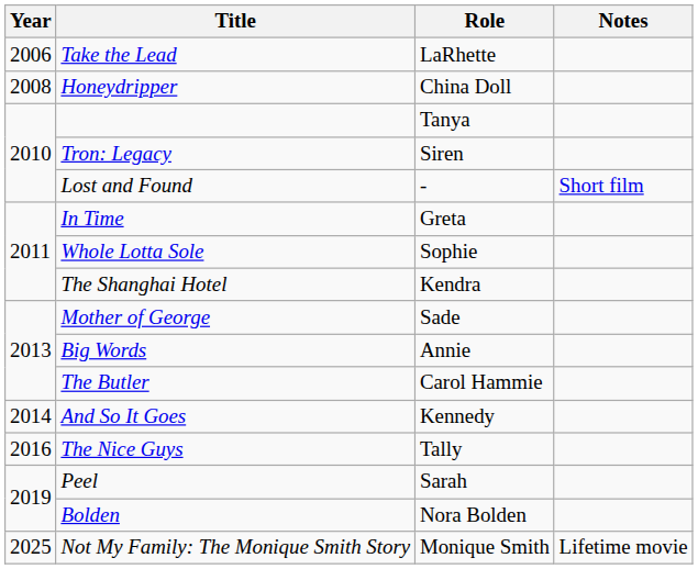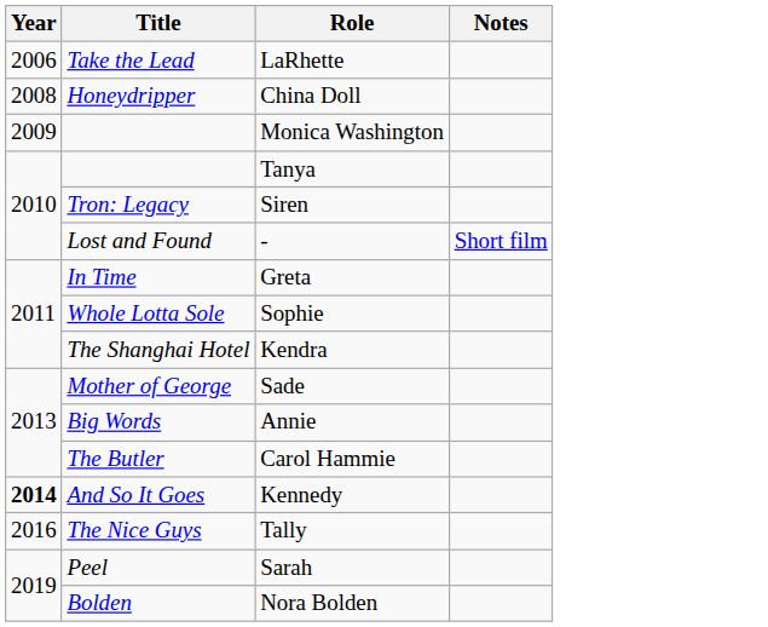 <table class="wikitable sortable">
 <tr>
 <th>Year</th>
 <th>Title</th>
 <th>Role</th>
 <th class="unsortable">Notes</th>
 </tr>
 <tr>
 <td>2006</td>
 <td><em><a href='#'>Take the Lead</a></em></td>
 <td>LaRhette</td>
 <td></td>
 </tr>
 <tr>
 <td>2008</td>
 <td><em><a href='#'>Honeydripper</a></em></td>
 <td>China Doll</td>
+<td></td>
+</tr>
+<tr>
+<td>2009</td>
+<td><em></em></td>
+<td>Monica Washington</td>
 <td></td>
 </tr>
 <tr>
 <td rowspan=3>2010</td>
 <td><em></em></td>
 <td>Tanya</td>
 <td></td>
 </tr>
 <tr>
 <td><em><a href='#'>Tron: Legacy</a></em></td>
 <td>Siren</td>
 <td></td>
 </tr>
 <tr>
 <td><em>Lost and Found</em></td>
 <td>-</td>
 <td><a href='#'>Short film</a></td>
 </tr>
 <tr>
 <td rowspan=3>2011</td>
 <td><em><a href='#'>In Time</a></em></td>
 <td>Greta</td>
 <td></td>
 </tr>
 <tr>
 <td><em><a href='#'>Whole Lotta Sole</a></em></td>
 <td>Sophie</td>
 <td></td>
 </tr>
 <tr>
 <td><em>The Shanghai Hotel</em></td>
 <td>Kendra</td>
 <td></td>
 </tr>
 <tr>
 <td rowspan=3>2013</td>
 <td><em><a href='#'>Mother of George</a></em></td>
 <td>Sade</td>
 <td></td>
 </tr>
 <tr>
 <td><em><a href='#'>Big Words</a></em></td>
 <td>Annie</td>
 <td></td>
 </tr>
 <tr>
 <td><em><a href='#'>The Butler</a></em></td>
 <td>Carol Hammie</td>
 <td></td>
 </tr>
 <tr>
-<td>2014</td>
+<td><strong>2014</strong></td>
 <td><em><a href='#'>And So It Goes</a></em></td>
 <td>Kennedy</td>
 <td></td>
 </tr>
 <tr>
 <td>2016</td>
 <td><em><a href='#'>The Nice Guys</a></em></td>
 <td>Tally</td>
 <td></td>
 </tr>
 <tr>
 <td rowspan=2>2019</td>
 <td><em>Peel</em></td>
 <td>Sarah</td>
 <td></td>
 </tr>
 <tr>
 <td><em><a href='#'>Bolden</a></em></td>
 <td>Nora Bolden</td>
 <td></td>
 </tr>
-<tr>
-<td>2025</td>
-<td><em>Not My Family: The Monique Smith Story</em></td>
-<td>Monique Smith</td>
-<td>Lifetime movie</td>
-</tr>
 </table>
